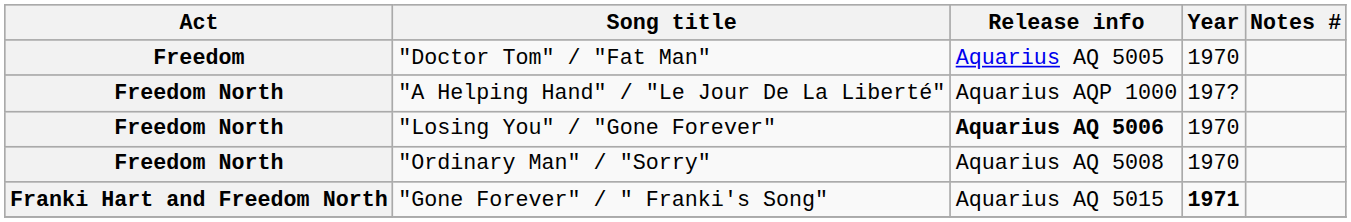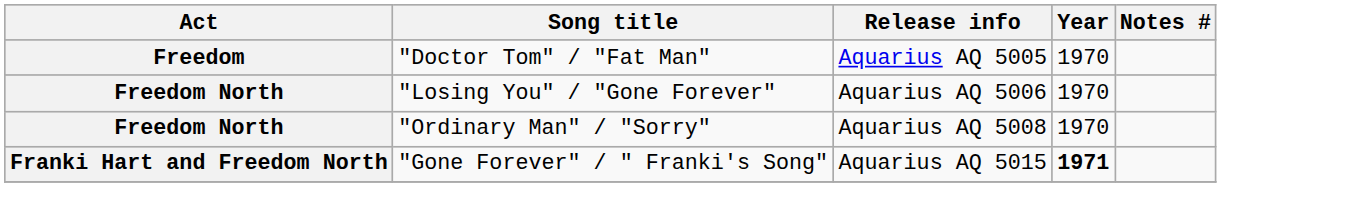 <table class="wikitable plainrowheaders sortable">
 <tr>
 <th scope="col">Act</th>
 <th scope="col">Song title</th>
 <th scope="col">Release info</th>
 <th scope="col">Year</th>
 <th scope="col" class="unsortable">Notes #</th>
 </tr>
 <tr>
 <th scope="row">Freedom</th>
 <td>"Doctor Tom" / "Fat Man"</td>
 <td><a href='#'>Aquarius</a>  AQ 5005</td>
 <td>1970</td>
 <td></td>
 </tr>
 <tr>
 <th scope="row">Freedom North</th>
-<td>"A Helping Hand" / "Le Jour De La Liberté"</td>
-<td>Aquarius AQP 1000</td>
-<td>197?</td>
-<td></td>
-</tr>
-<tr>
-<th scope="row">Freedom North</th>
 <td>"Losing You" / "Gone Forever"</td>
-<td><strong>Aquarius AQ 5006</strong></td>
+<td>Aquarius AQ 5006</td>
 <td>1970</td>
 <td></td>
 </tr>
 <tr>
 <th scope="row">Freedom North</th>
 <td>"Ordinary Man" / "Sorry"</td>
 <td>Aquarius AQ 5008</td>
 <td>1970</td>
 <td></td>
 </tr>
 <tr>
 <th scope="row">Franki Hart and Freedom North</th>
 <td>"Gone Forever" / " Franki's Song"</td>
 <td>Aquarius AQ 5015</td>
 <td><strong>1971</strong></td>
 <td></td>
 </tr>
 <tr>
 </tr>
 </table>
